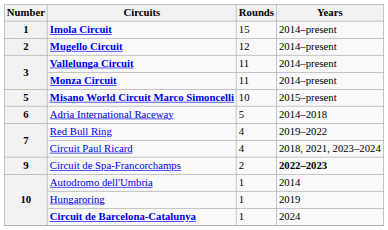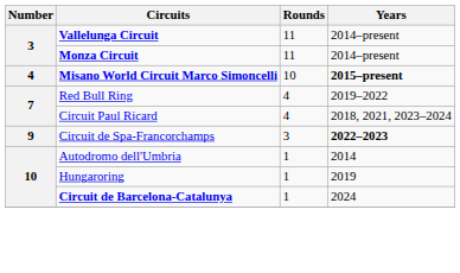 <table class="wikitable" style="text-align=center">
 <tr>
 <th>Number</th>
 <th>Circuits</th>
 <th>Rounds</th>
 <th>Years</th>
-</tr>
-<tr>
-<th>1</th>
-<td><strong> <a href='#'>Imola Circuit</a></strong></td>
-<td>15</td>
-<td>2014–present</td>
-</tr>
-<tr>
-<th>2</th>
-<td><strong> <a href='#'>Mugello Circuit</a></strong></td>
-<td>12</td>
-<td>2014–present</td>
 </tr>
 <tr>
 <th rowspan="2">3</th>
 <td><strong> <a href='#'>Vallelunga Circuit</a></strong></td>
 <td>11</td>
 <td>2014–present</td>
 </tr>
 <tr>
 <td><strong> <a href='#'>Monza Circuit</a></strong></td>
 <td>11</td>
 <td>2014–present</td>
 </tr>
 <tr>
-<th>5</th>
+<th>4</th>
 <td><strong> <a href='#'>Misano World Circuit Marco Simoncelli</a></strong></td>
 <td>10</td>
-<td>2015–present</td>
-</tr>
-<tr>
-<th>6</th>
-<td> <a href='#'>Adria International Raceway</a></td>
-<td>5</td>
-<td>2014–2018</td>
+<td><strong>2015–present</strong></td>
 </tr>
 <tr>
 <th rowspan="2">7</th>
 <td> <a href='#'>Red Bull Ring</a></td>
 <td>4</td>
 <td>2019–2022</td>
 </tr>
 <tr>
 <td> <a href='#'>Circuit Paul Ricard</a></td>
 <td>4</td>
 <td>2018, 2021, 2023–2024</td>
 </tr>
 <tr>
 <th>9</th>
 <td> <a href='#'>Circuit de Spa-Francorchamps</a></td>
-<td>2</td>
+<td>3</td>
 <td><strong>2022–2023</strong></td>
 </tr>
 <tr>
 <th rowspan="3">10</th>
 <td> <a href='#'>Autodromo dell'Umbria</a></td>
 <td>1</td>
 <td>2014</td>
 </tr>
 <tr>
 <td> <a href='#'>Hungaroring</a></td>
 <td>1</td>
 <td>2019</td>
 </tr>
 <tr>
 <td><strong> <a href='#'>Circuit de Barcelona-Catalunya</a></strong></td>
 <td>1</td>
 <td>2024</td>
 </tr>
 <tr>
 </tr>
 </table>
